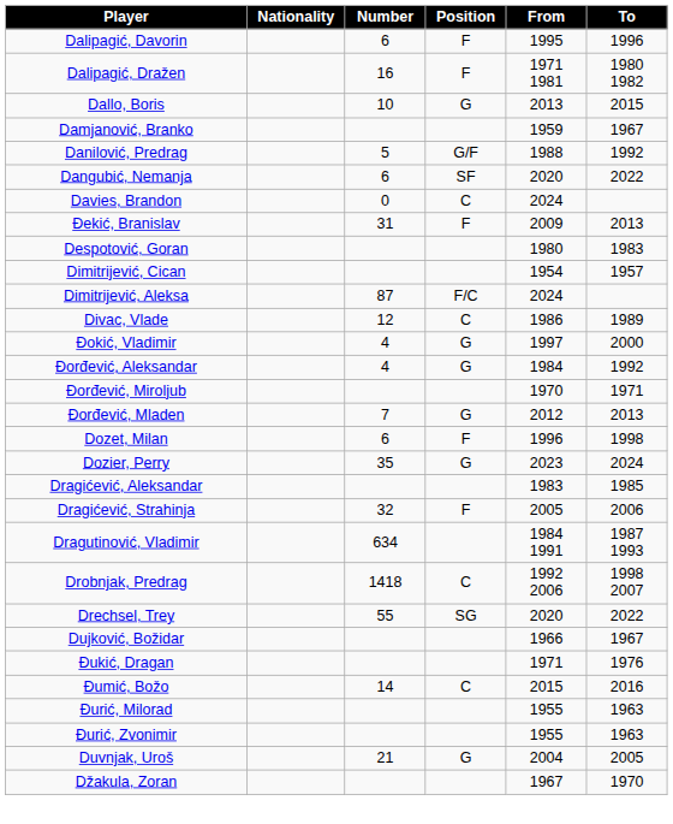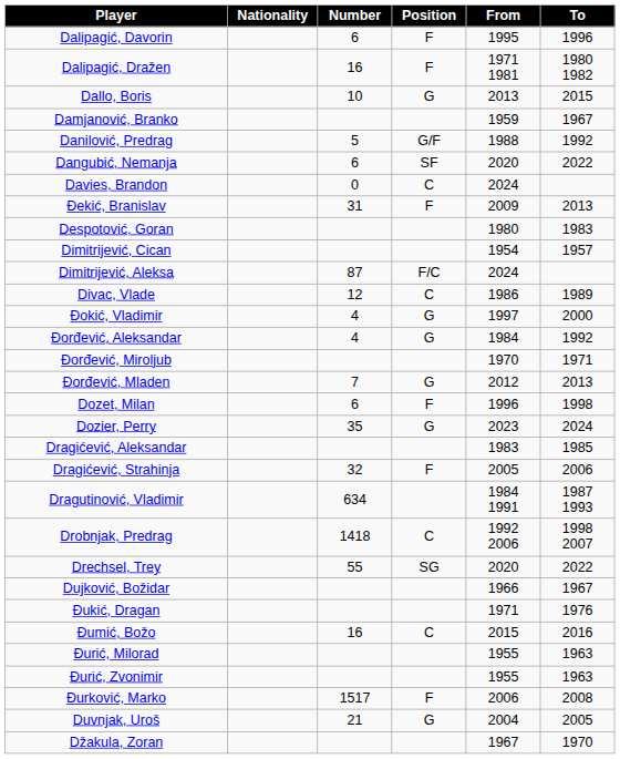 <table class="wikitable" style="text-align:center" width="80%">
 <tr>
 <th style="background:black;color:white;" width="30%">Player</th>
 <th style="background:black;color:white;" width="10%">Nationality</th>
 <th style="background:black;color:white;" width="10%">Number</th>
 <th style="background:black;color:white;" width="10%">Position</th>
 <th style="background:black;color:white;" width="10%">From</th>
 <th style="background:black;color:white;" width="10%">To</th>
 </tr>
 <tr>
 <td><a href='#'>Dalipagić, Davorin</a></td>
 <td></td>
 <td>6</td>
 <td>F</td>
 <td>1995</td>
 <td>1996</td>
 </tr>
 <tr>
 <td><a href='#'>Dalipagić, Dražen</a></td>
 <td></td>
 <td>16</td>
 <td>F</td>
 <td>1971<br>1981</td>
 <td>1980<br>1982</td>
 </tr>
 <tr>
 <td><a href='#'>Dallo, Boris</a></td>
 <td></td>
 <td>10</td>
 <td>G</td>
 <td>2013</td>
 <td>2015</td>
 </tr>
 <tr>
 <td><a href='#'>Damjanović, Branko</a></td>
 <td></td>
 <td></td>
 <td></td>
 <td>1959</td>
 <td>1967</td>
 </tr>
 <tr>
 <td><a href='#'>Danilović, Predrag</a></td>
 <td></td>
 <td>5</td>
 <td>G/F</td>
 <td>1988</td>
 <td>1992</td>
 </tr>
 <tr>
 <td><a href='#'>Dangubić, Nemanja</a></td>
 <td></td>
 <td>6</td>
 <td>SF</td>
 <td>2020</td>
 <td>2022</td>
 </tr>
 <tr>
 <td><a href='#'>Davies, Brandon</a></td>
 <td></td>
 <td>0</td>
 <td>C</td>
 <td>2024</td>
 <td></td>
 </tr>
 <tr>
 <td><a href='#'>Đekić, Branislav</a></td>
 <td></td>
 <td>31</td>
 <td>F</td>
 <td>2009</td>
 <td>2013</td>
 </tr>
 <tr>
 <td><a href='#'>Despotović, Goran</a></td>
 <td></td>
 <td></td>
 <td></td>
 <td>1980</td>
 <td>1983</td>
 </tr>
 <tr>
 <td><a href='#'>Dimitrijević, Cican</a></td>
 <td></td>
 <td></td>
 <td></td>
 <td>1954</td>
 <td>1957</td>
 </tr>
 <tr>
 <td><a href='#'>Dimitrijević, Aleksa</a></td>
 <td></td>
 <td>87</td>
 <td>F/C</td>
 <td>2024</td>
 <td></td>
 </tr>
 <tr>
 <td><a href='#'>Divac, Vlade</a></td>
 <td></td>
 <td>12</td>
 <td>C</td>
 <td>1986</td>
 <td>1989</td>
 </tr>
 <tr>
 <td><a href='#'>Đokić, Vladimir</a></td>
 <td></td>
 <td>4</td>
 <td>G</td>
 <td>1997</td>
 <td>2000</td>
 </tr>
 <tr>
 <td><a href='#'>Đorđević, Aleksandar</a></td>
 <td></td>
 <td>4</td>
 <td>G</td>
 <td>1984</td>
 <td>1992</td>
 </tr>
 <tr>
 <td><a href='#'>Đorđević, Miroljub</a></td>
 <td></td>
 <td></td>
 <td></td>
 <td>1970</td>
 <td>1971</td>
 </tr>
 <tr>
 <td><a href='#'>Đorđević, Mladen</a></td>
 <td></td>
 <td>7</td>
 <td>G</td>
 <td>2012</td>
 <td>2013</td>
 </tr>
 <tr>
 <td><a href='#'>Dozet, Milan</a></td>
 <td></td>
 <td>6</td>
 <td>F</td>
 <td>1996</td>
 <td>1998</td>
 </tr>
 <tr>
 <td><a href='#'>Dozier, Perry</a></td>
 <td></td>
 <td>35</td>
 <td>G</td>
 <td>2023</td>
 <td>2024</td>
 </tr>
 <tr>
 <td><a href='#'>Dragićević, Aleksandar</a></td>
 <td></td>
 <td></td>
 <td></td>
 <td>1983</td>
 <td>1985</td>
 </tr>
 <tr>
 <td><a href='#'>Dragićević, Strahinja</a></td>
 <td></td>
 <td>32</td>
 <td>F</td>
 <td>2005</td>
 <td>2006</td>
 </tr>
 <tr>
 <td><a href='#'>Dragutinović, Vladimir</a></td>
 <td></td>
 <td>634</td>
 <td></td>
 <td>1984<br>1991</td>
 <td>1987<br>1993</td>
 </tr>
 <tr>
 <td><a href='#'>Drobnjak, Predrag</a></td>
 <td></td>
 <td>1418</td>
 <td>C</td>
 <td>1992<br>2006</td>
 <td>1998<br>2007</td>
 </tr>
 <tr>
 <td><a href='#'>Drechsel, Trey</a></td>
 <td></td>
 <td>55</td>
 <td>SG</td>
 <td>2020</td>
 <td>2022</td>
 </tr>
 <tr>
 <td><a href='#'>Dujković, Božidar</a></td>
 <td></td>
 <td></td>
 <td></td>
 <td>1966</td>
 <td>1967</td>
 </tr>
 <tr>
 <td><a href='#'>Đukić, Dragan</a></td>
 <td></td>
 <td></td>
 <td></td>
 <td>1971</td>
 <td>1976</td>
 </tr>
 <tr>
 <td><a href='#'>Đumić, Božo</a></td>
 <td></td>
-<td>14</td>
+<td>16</td>
 <td>C</td>
 <td>2015</td>
 <td>2016</td>
 </tr>
 <tr>
 <td><a href='#'>Đurić, Milorad</a></td>
 <td></td>
 <td></td>
 <td></td>
 <td>1955</td>
 <td>1963</td>
 </tr>
 <tr>
 <td><a href='#'>Đurić, Zvonimir</a></td>
 <td></td>
 <td></td>
 <td></td>
 <td>1955</td>
 <td>1963</td>
 </tr>
 <tr>
+<td><a href='#'>Đurković, Marko</a></td>
+<td></td>
+<td>1517</td>
+<td>F</td>
+<td>2006</td>
+<td>2008</td>
+</tr>
+<tr>
 <td><a href='#'>Duvnjak, Uroš</a></td>
 <td></td>
 <td>21</td>
 <td>G</td>
 <td>2004</td>
 <td>2005</td>
 </tr>
 <tr>
 <td><a href='#'>Džakula, Zoran</a></td>
 <td></td>
 <td></td>
 <td></td>
 <td>1967</td>
 <td>1970</td>
 </tr>
 </table>
